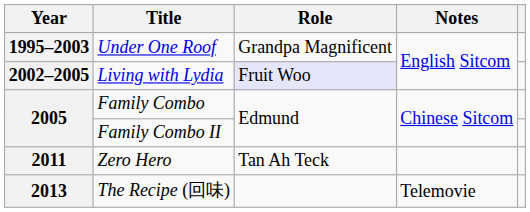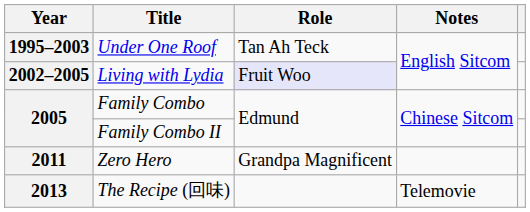 <table class="wikitable sortable plainrowheaders">
 <tr>
 <th scope="col">Year</th>
 <th scope="col">Title</th>
 <th scope="col">Role</th>
 <th class="unsortable" scope="col">Notes</th>
 <th class="unsortable" scope="col"></th>
 </tr>
 <tr>
 <th scope="row">1995–2003</th>
 <td><em><a href='#'>Under One Roof</a></em></td>
-<td>Grandpa Magnificent</td>
+<td>Tan Ah Teck</td>
 <td rowspan="2"><a href='#'>English</a> <a href='#'>Sitcom</a></td>
 <td></td>
 </tr>
 <tr>
 <th scope="row">2002–2005</th>
 <td><em><a href='#'>Living with Lydia</a></em></td>
 <td style="background: lavender;">Fruit Woo</td>
 <td></td>
 </tr>
 <tr>
 <th rowspan="2" scope="row">2005</th>
 <td><em>Family Combo</em></td>
 <td rowspan="2">Edmund</td>
 <td rowspan="2"><a href='#'>Chinese</a> <a href='#'>Sitcom</a></td>
 <td></td>
 </tr>
 <tr>
 <td><em>Family Combo II</em></td>
 <td></td>
 </tr>
 <tr>
 <th scope="row">2011</th>
 <td><em>Zero Hero</em></td>
-<td>Tan Ah Teck</td>
+<td>Grandpa Magnificent</td>
 <td></td>
 <td></td>
 </tr>
 <tr>
 <th scope="row">2013</th>
 <td><em>The Recipe</em> (回味)</td>
 <td></td>
 <td>Telemovie</td>
 <td></td>
 </tr>
 </table>
